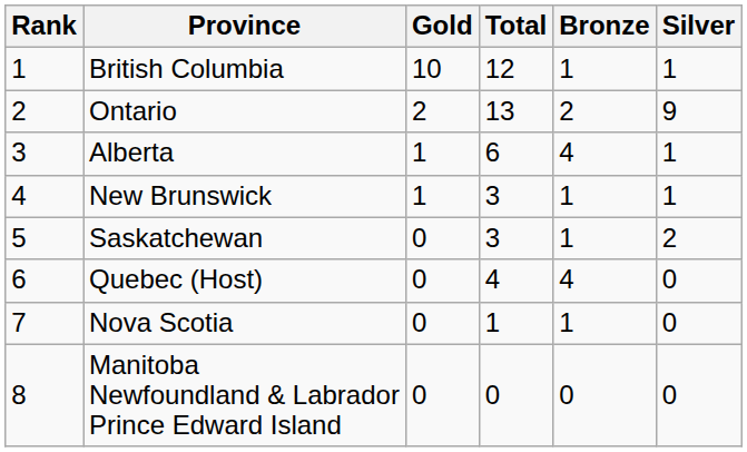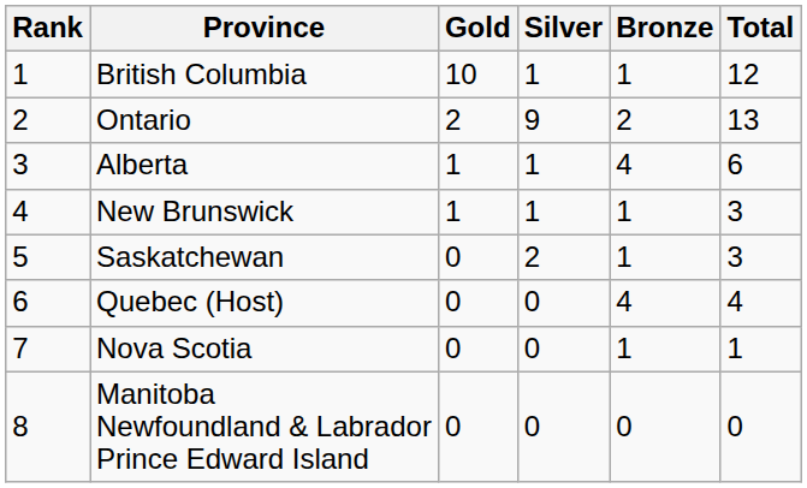 <table class="wikitable">
 <tr>
 <th>Rank</th>
 <th>Province</th>
 <th>Gold</th>
+<th>Silver</th>
+<th>Bronze</th>
 <th>Total</th>
-<th>Bronze</th>
-<th>Silver</th>
 </tr>
 <tr>
 <td>1</td>
 <td>British Columbia</td>
 <td>10</td>
-<td>12</td>
 <td>1</td>
 <td>1</td>
+<td>12</td>
 </tr>
 <tr>
 <td>2</td>
 <td>Ontario</td>
 <td>2</td>
+<td>9</td>
+<td>2</td>
 <td>13</td>
-<td>2</td>
-<td>9</td>
 </tr>
 <tr>
 <td>3</td>
 <td>Alberta</td>
 <td>1</td>
+<td>1</td>
+<td>4</td>
 <td>6</td>
-<td>4</td>
-<td>1</td>
 </tr>
 <tr>
 <td>4</td>
 <td>New Brunswick</td>
 <td>1</td>
-<td>3</td>
 <td>1</td>
 <td>1</td>
+<td>3</td>
 </tr>
 <tr>
 <td>5</td>
 <td>Saskatchewan</td>
 <td>0</td>
+<td>2</td>
+<td>1</td>
 <td>3</td>
-<td>1</td>
-<td>2</td>
 </tr>
 <tr>
 <td>6</td>
 <td>Quebec (Host)</td>
 <td>0</td>
+<td>0</td>
 <td>4</td>
 <td>4</td>
-<td>0</td>
 </tr>
 <tr>
 <td>7</td>
 <td>Nova Scotia</td>
 <td>0</td>
+<td>0</td>
 <td>1</td>
 <td>1</td>
-<td>0</td>
 </tr>
 <tr>
 <td>8</td>
 <td>Manitoba<br>Newfoundland & Labrador<br>Prince Edward Island</td>
 <td>0</td>
 <td>0</td>
 <td>0</td>
 <td>0</td>
 </tr>
 </table>
